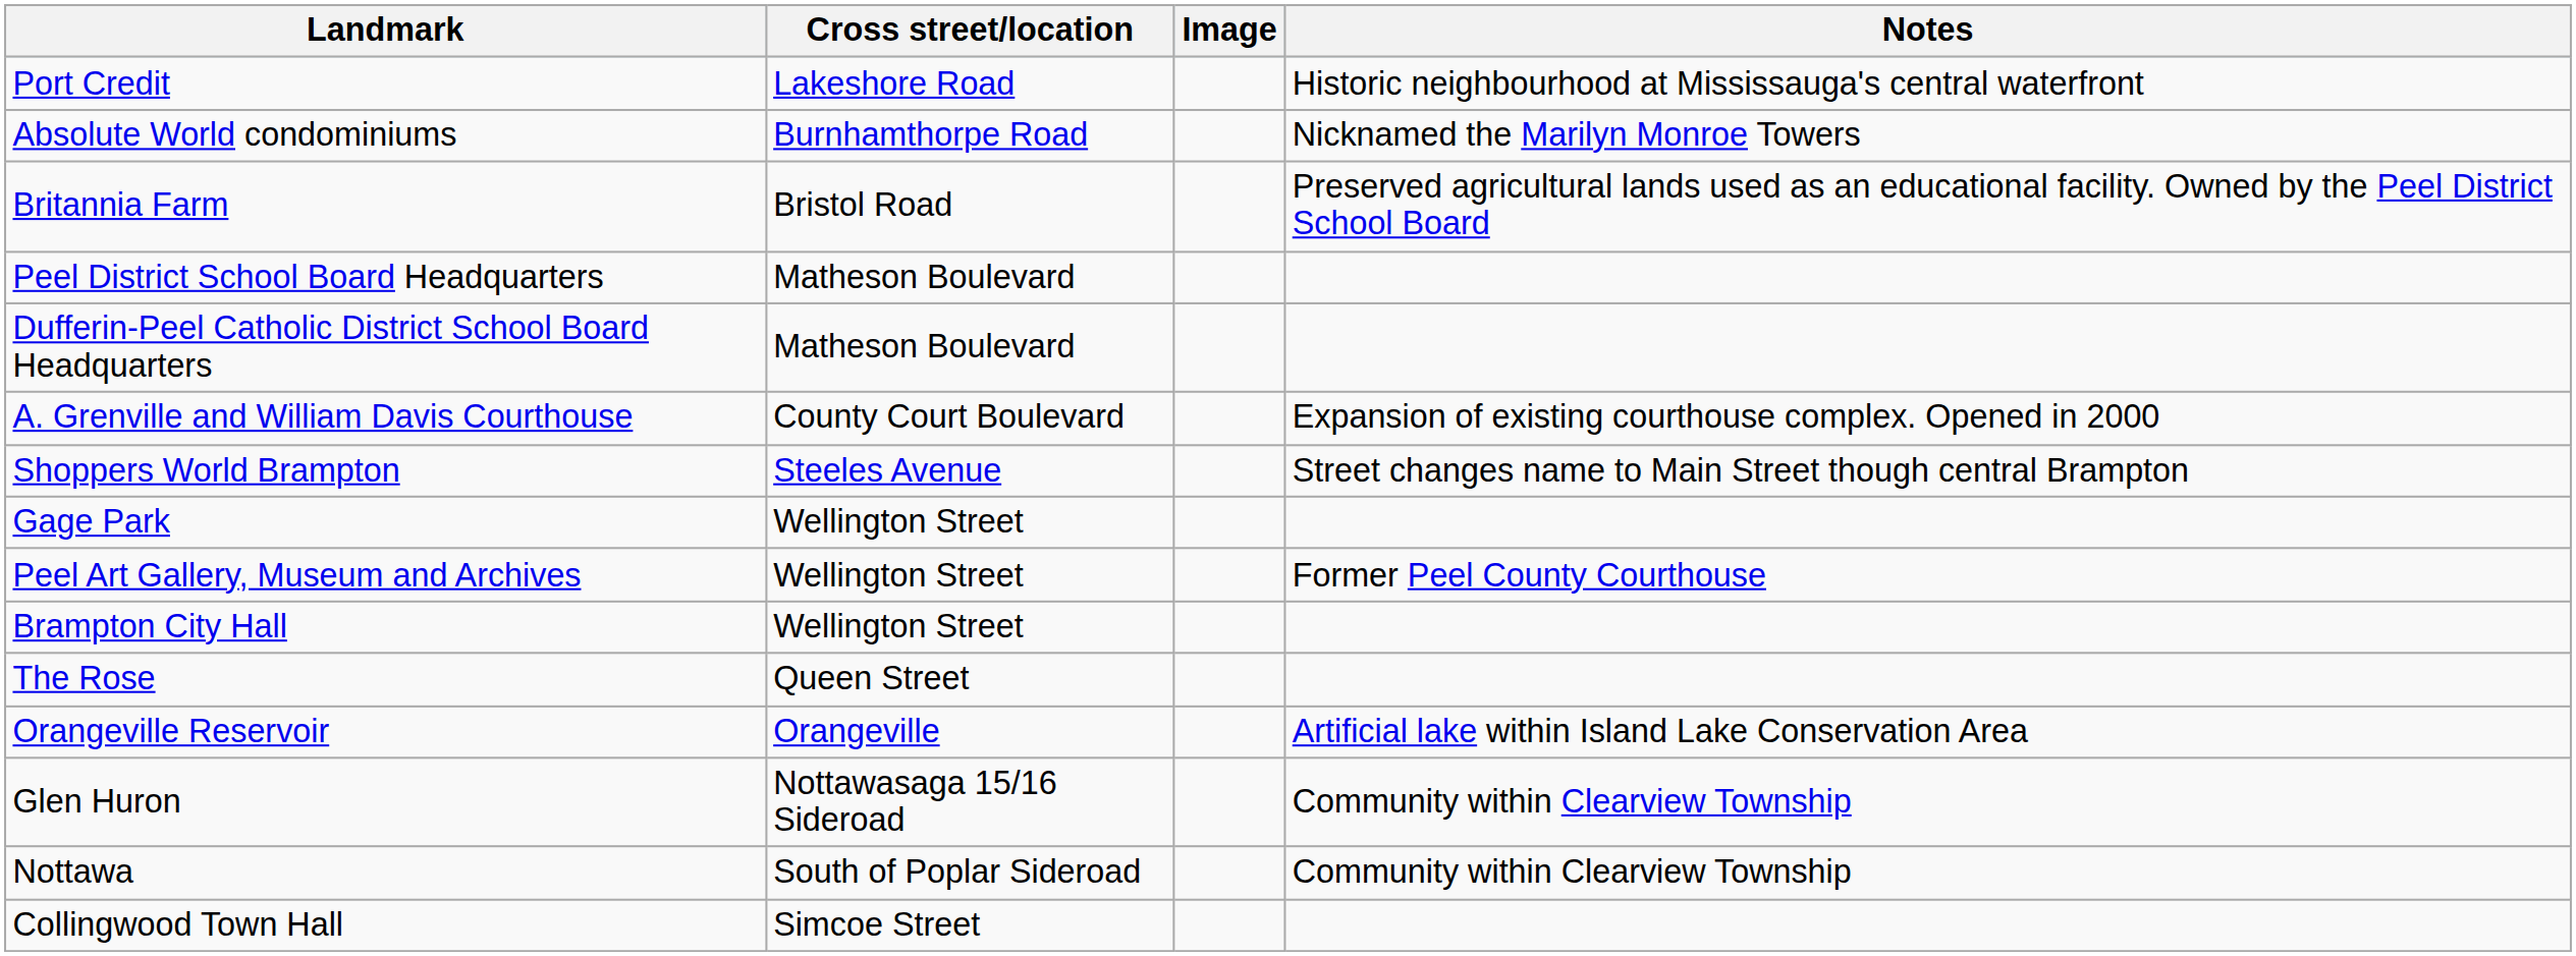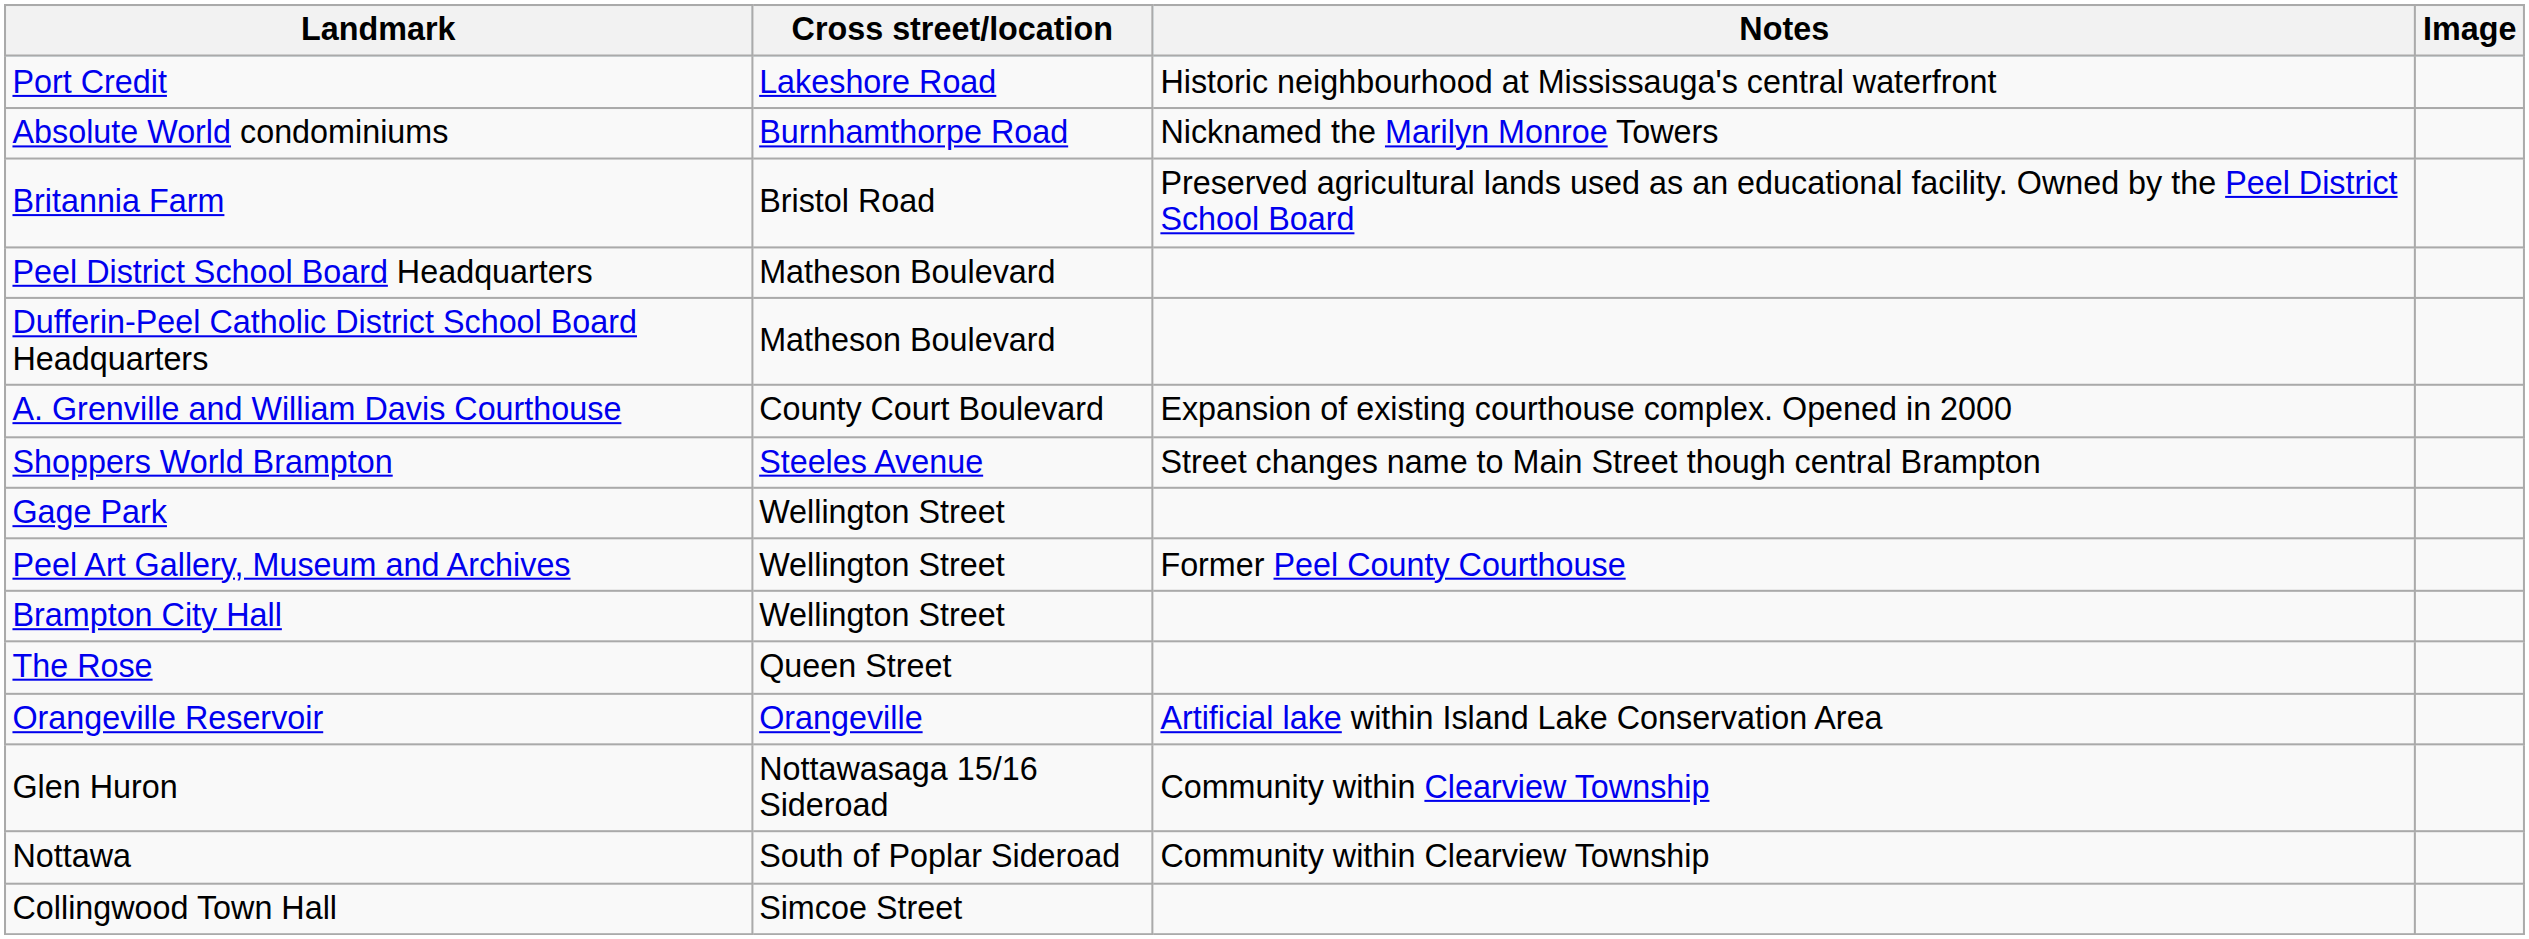 <table class="wikitable sortable">
 <tr style="background:lightblue;">
 <th>Landmark</th>
 <th>Cross street/location</th>
+<th>Notes</th>
 <th>Image</th>
-<th>Notes</th>
 </tr>
 <tr>
 <td><a href='#'>Port Credit</a></td>
 <td><a href='#'>Lakeshore Road</a></td>
+<td>Historic neighbourhood at Mississauga's central waterfront</td>
 <td></td>
-<td>Historic neighbourhood at Mississauga's central waterfront</td>
 </tr>
 <tr>
 <td><a href='#'>Absolute World</a> condominiums</td>
 <td><a href='#'>Burnhamthorpe Road</a></td>
+<td>Nicknamed the <a href='#'>Marilyn Monroe</a> Towers</td>
 <td></td>
-<td>Nicknamed the <a href='#'>Marilyn Monroe</a> Towers</td>
 </tr>
 <tr>
 <td><a href='#'>Britannia Farm</a></td>
 <td>Bristol Road</td>
+<td>Preserved agricultural lands used as an educational facility. Owned by the <a href='#'>Peel District School Board</a></td>
 <td></td>
-<td>Preserved agricultural lands used as an educational facility. Owned by the <a href='#'>Peel District School Board</a></td>
 </tr>
 <tr>
 <td><a href='#'>Peel District School Board</a> Headquarters</td>
 <td>Matheson Boulevard</td>
 <td></td>
 <td></td>
 </tr>
 <tr>
 <td><a href='#'>Dufferin-Peel Catholic District School Board </a> Headquarters</td>
 <td>Matheson Boulevard</td>
 <td></td>
 <td></td>
 </tr>
 <tr>
 <td><a href='#'>A. Grenville and William Davis Courthouse</a></td>
 <td>County Court Boulevard</td>
+<td>Expansion of existing courthouse complex. Opened in 2000</td>
 <td></td>
-<td>Expansion of existing courthouse complex. Opened in 2000</td>
 </tr>
 <tr>
 <td><a href='#'>Shoppers World Brampton</a></td>
 <td><a href='#'>Steeles Avenue</a></td>
+<td>Street changes name to Main Street though central Brampton</td>
 <td></td>
-<td>Street changes name to Main Street though central Brampton</td>
 </tr>
 <tr>
 <td><a href='#'>Gage Park</a></td>
 <td>Wellington Street</td>
 <td></td>
 <td></td>
 </tr>
 <tr>
 <td><a href='#'>Peel Art Gallery, Museum and Archives</a></td>
 <td>Wellington Street</td>
+<td>Former <a href='#'>Peel County Courthouse</a></td>
 <td></td>
-<td>Former <a href='#'>Peel County Courthouse</a></td>
 </tr>
 <tr>
 <td><a href='#'>Brampton City Hall</a></td>
 <td>Wellington Street</td>
 <td></td>
 <td></td>
 </tr>
 <tr>
 <td><a href='#'>The Rose</a></td>
 <td>Queen Street</td>
 <td></td>
 <td></td>
 </tr>
 <tr>
 <td><a href='#'>Orangeville Reservoir</a></td>
 <td><a href='#'>Orangeville</a></td>
+<td><a href='#'>Artificial lake</a> within Island Lake Conservation Area</td>
 <td></td>
-<td><a href='#'>Artificial lake</a> within Island Lake Conservation Area</td>
 </tr>
 <tr>
 <td>Glen Huron</td>
 <td>Nottawasaga 15/16 Sideroad</td>
+<td>Community within <a href='#'>Clearview Township</a></td>
 <td></td>
-<td>Community within <a href='#'>Clearview Township</a></td>
 </tr>
 <tr>
 <td>Nottawa</td>
 <td>South of Poplar Sideroad</td>
+<td>Community within Clearview Township</td>
 <td></td>
-<td>Community within Clearview Township</td>
 </tr>
 <tr>
 <td>Collingwood Town Hall</td>
 <td>Simcoe Street</td>
 <td></td>
 <td></td>
 </tr>
 </table>
